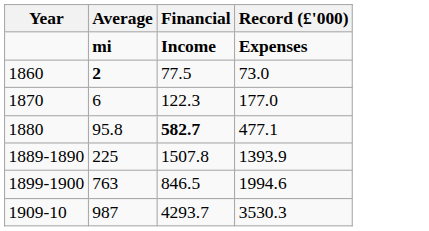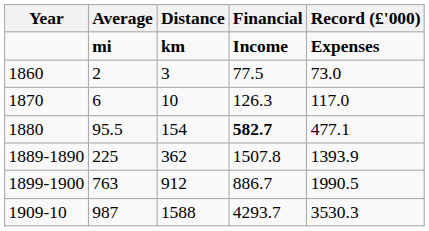 <table class="wikitable">
 <tr>
 <th>Year</th>
 <th>Average</th>
+<th>Distance</th>
 <th>Financial</th>
 <th>Record (£'000)</th>
 </tr>
 <tr>
 <td></td>
 <td><strong>mi</strong></td>
+<td><strong>km</strong></td>
 <td><strong>Income</strong></td>
 <td><strong>Expenses</strong></td>
 </tr>
 <tr>
 <td>1860</td>
-<td><strong>2</strong></td>
+<td>2</td>
+<td>3</td>
 <td>77.5</td>
 <td>73.0</td>
 </tr>
 <tr>
 <td>1870</td>
 <td>6</td>
-<td>122.3</td>
-<td>177.0</td>
+<td>10</td>
+<td>126.3</td>
+<td>117.0</td>
 </tr>
 <tr>
 <td>1880</td>
-<td>95.8</td>
+<td>95.5</td>
+<td>154</td>
 <td><strong>582.7</strong></td>
 <td>477.1</td>
 </tr>
 <tr>
 <td>1889-1890</td>
 <td>225</td>
+<td>362</td>
 <td>1507.8</td>
 <td>1393.9</td>
 </tr>
 <tr>
 <td>1899-1900</td>
 <td>763</td>
-<td>846.5</td>
-<td>1994.6</td>
+<td>912</td>
+<td>886.7</td>
+<td>1990.5</td>
 </tr>
 <tr>
 <td>1909-10</td>
 <td>987</td>
+<td>1588</td>
 <td>4293.7</td>
 <td>3530.3</td>
 </tr>
 </table>
